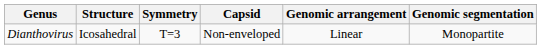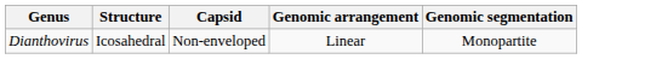 <table class="wikitable sortable" style="text-align:center">
 <tr>
 <th>Genus</th>
 <th>Structure</th>
-<th>Symmetry</th>
 <th>Capsid</th>
 <th>Genomic arrangement</th>
 <th>Genomic segmentation</th>
 </tr>
 <tr>
 <td><em>Dianthovirus</em></td>
 <td>Icosahedral</td>
-<td>T=3</td>
 <td>Non-enveloped</td>
 <td>Linear</td>
 <td>Monopartite</td>
 </tr>
 </table>
